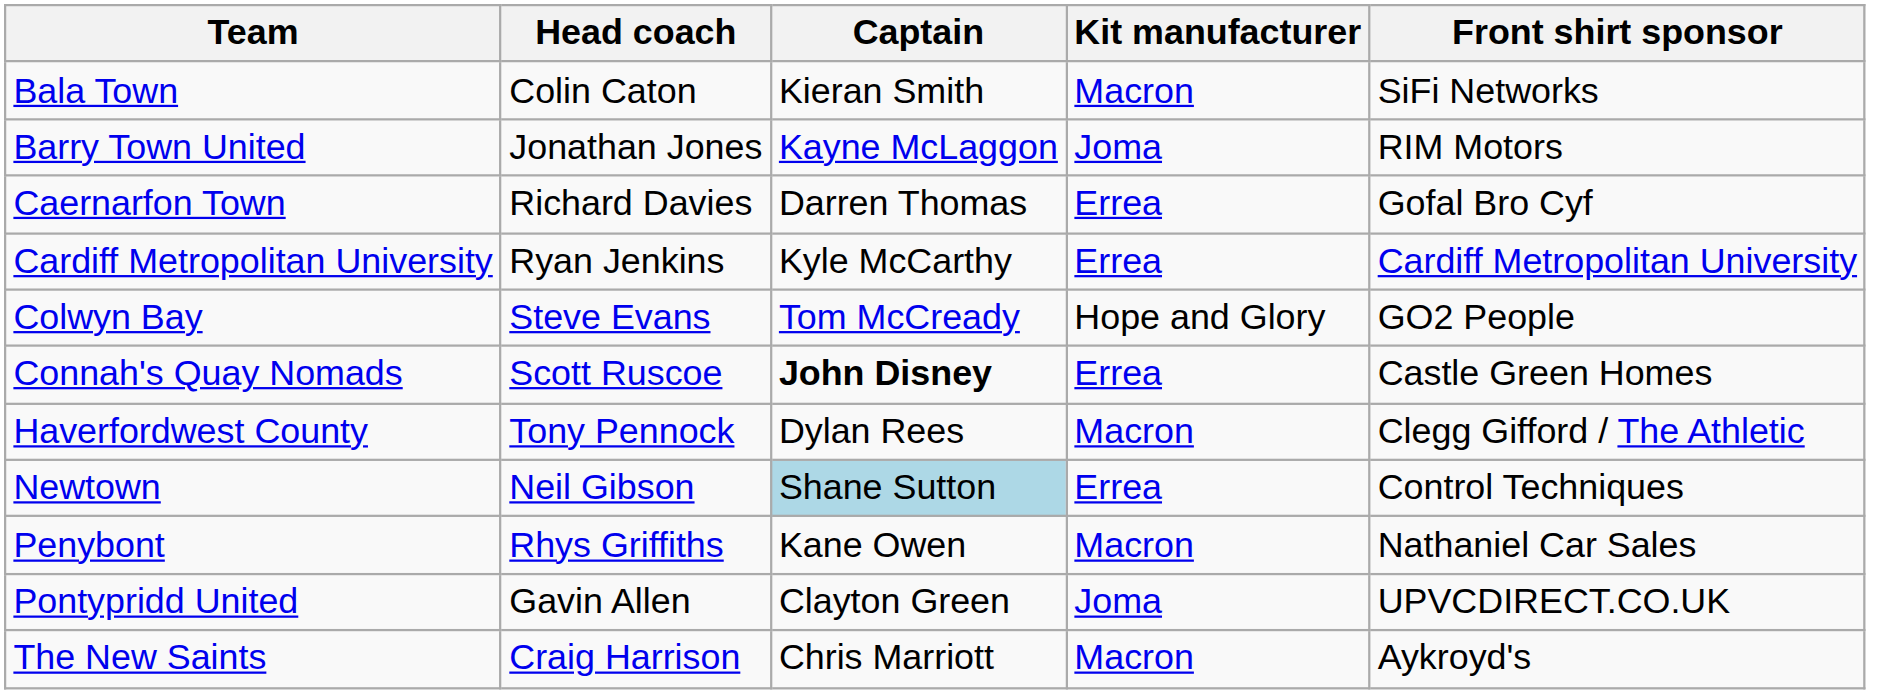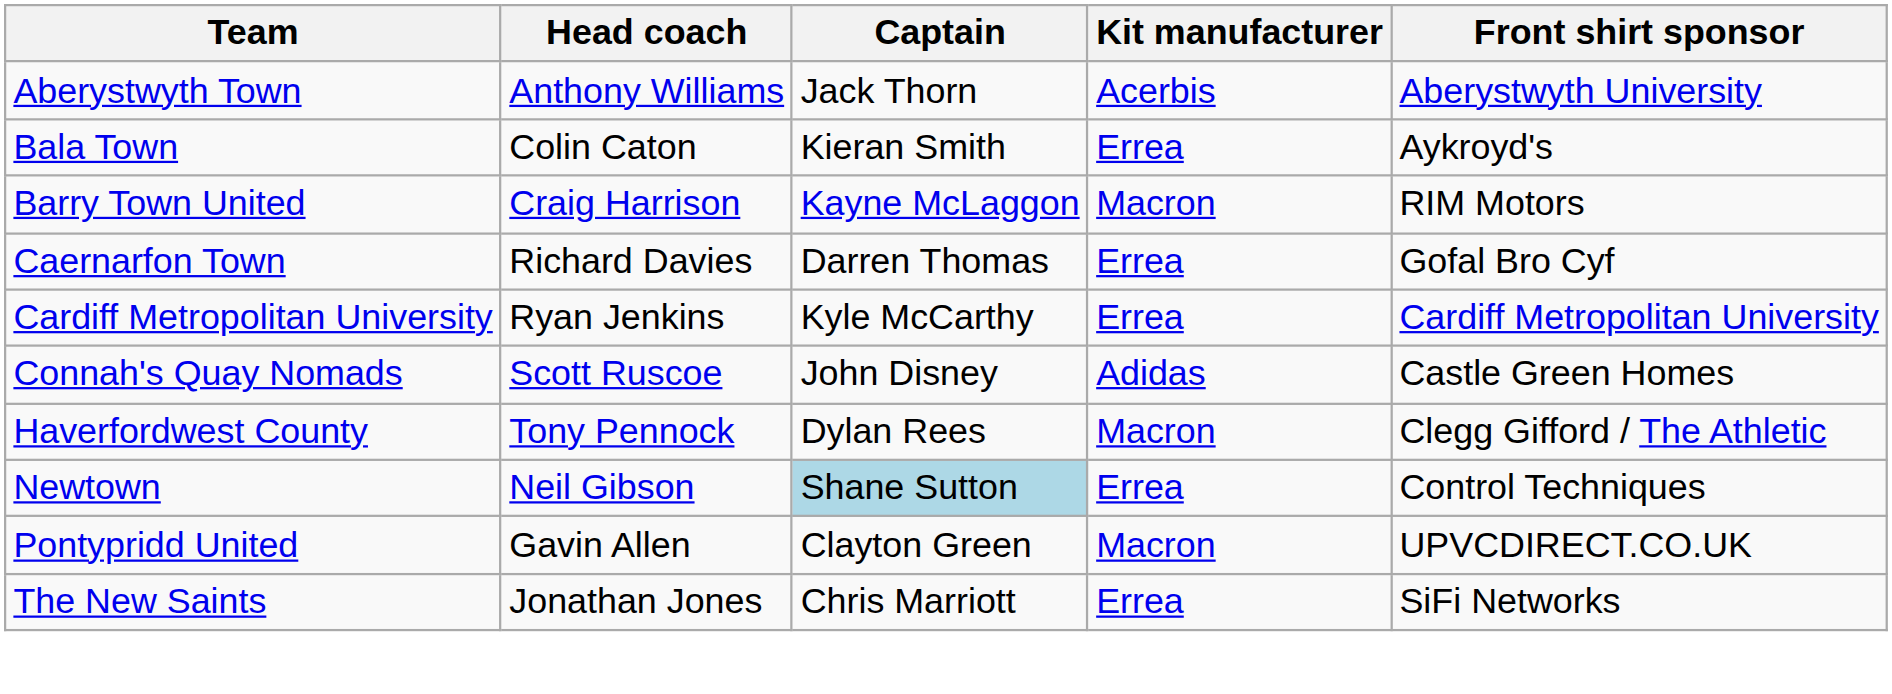 <table class="wikitable sortable" style="text-align:left;" margin-top:0.2em;">
 <tr>
 <th>Team</th>
 <th>Head coach</th>
 <th>Captain</th>
 <th>Kit manufacturer</th>
 <th>Front shirt sponsor</th>
 </tr>
 <tr>
+<td><a href='#'>Aberystwyth Town</a></td>
+<td> <a href='#'>Anthony Williams</a></td>
+<td> Jack Thorn</td>
+<td><a href='#'>Acerbis</a></td>
+<td><a href='#'>Aberystwyth University</a></td>
+</tr>
+<tr>
 <td><a href='#'>Bala Town</a></td>
 <td> Colin Caton</td>
 <td> Kieran Smith</td>
-<td><a href='#'>Macron</a></td>
-<td>SiFi Networks</td>
+<td><a href='#'>Errea</a></td>
+<td>Aykroyd's</td>
 </tr>
 <tr>
 <td><a href='#'>Barry Town United</a></td>
-<td> Jonathan Jones</td>
+<td> <a href='#'>Craig Harrison</a></td>
 <td> <a href='#'>Kayne McLaggon</a></td>
-<td><a href='#'>Joma</a></td>
+<td><a href='#'>Macron</a></td>
 <td>RIM Motors</td>
 </tr>
 <tr>
 <td><a href='#'>Caernarfon Town</a></td>
 <td> Richard Davies</td>
 <td> Darren Thomas</td>
 <td><a href='#'>Errea</a></td>
 <td>Gofal Bro Cyf</td>
 </tr>
 <tr>
 <td><a href='#'>Cardiff Metropolitan University</a></td>
 <td> Ryan Jenkins</td>
 <td> Kyle McCarthy</td>
 <td><a href='#'>Errea</a></td>
 <td><a href='#'>Cardiff Metropolitan University</a></td>
 </tr>
 <tr>
-<td><a href='#'>Colwyn Bay</a></td>
-<td> <a href='#'>Steve Evans</a></td>
-<td> <a href='#'>Tom McCready</a></td>
-<td>Hope and Glory</td>
-<td>GO2 People</td>
-</tr>
-<tr>
 <td><a href='#'>Connah's Quay Nomads</a></td>
 <td> <a href='#'>Scott Ruscoe</a></td>
-<td><strong> John Disney</strong></td>
-<td><a href='#'>Errea</a></td>
+<td> John Disney</td>
+<td><a href='#'>Adidas</a></td>
 <td>Castle Green Homes</td>
 </tr>
 <tr>
 <td><a href='#'>Haverfordwest County</a></td>
 <td> <a href='#'>Tony Pennock</a></td>
 <td> Dylan Rees</td>
 <td><a href='#'>Macron</a></td>
 <td>Clegg Gifford / <a href='#'>The Athletic</a></td>
 </tr>
 <tr>
 <td><a href='#'>Newtown</a></td>
 <td> <a href='#'>Neil Gibson</a></td>
 <td style="background: lightblue;"> Shane Sutton</td>
 <td><a href='#'>Errea</a></td>
 <td>Control Techniques</td>
 </tr>
 <tr>
-<td><a href='#'>Penybont</a></td>
-<td> <a href='#'>Rhys Griffiths</a></td>
-<td> Kane Owen</td>
-<td><a href='#'>Macron</a></td>
-<td>Nathaniel Car Sales</td>
-</tr>
-<tr>
 <td><a href='#'>Pontypridd United</a></td>
 <td> Gavin Allen</td>
 <td> Clayton Green</td>
-<td><a href='#'>Joma</a></td>
+<td><a href='#'>Macron</a></td>
 <td>UPVCDIRECT.CO.UK</td>
 </tr>
 <tr>
 <td><a href='#'>The New Saints</a></td>
-<td> <a href='#'>Craig Harrison</a></td>
+<td> Jonathan Jones</td>
 <td> Chris Marriott</td>
-<td><a href='#'>Macron</a></td>
-<td>Aykroyd's</td>
+<td><a href='#'>Errea</a></td>
+<td>SiFi Networks</td>
 </tr>
 </table>
